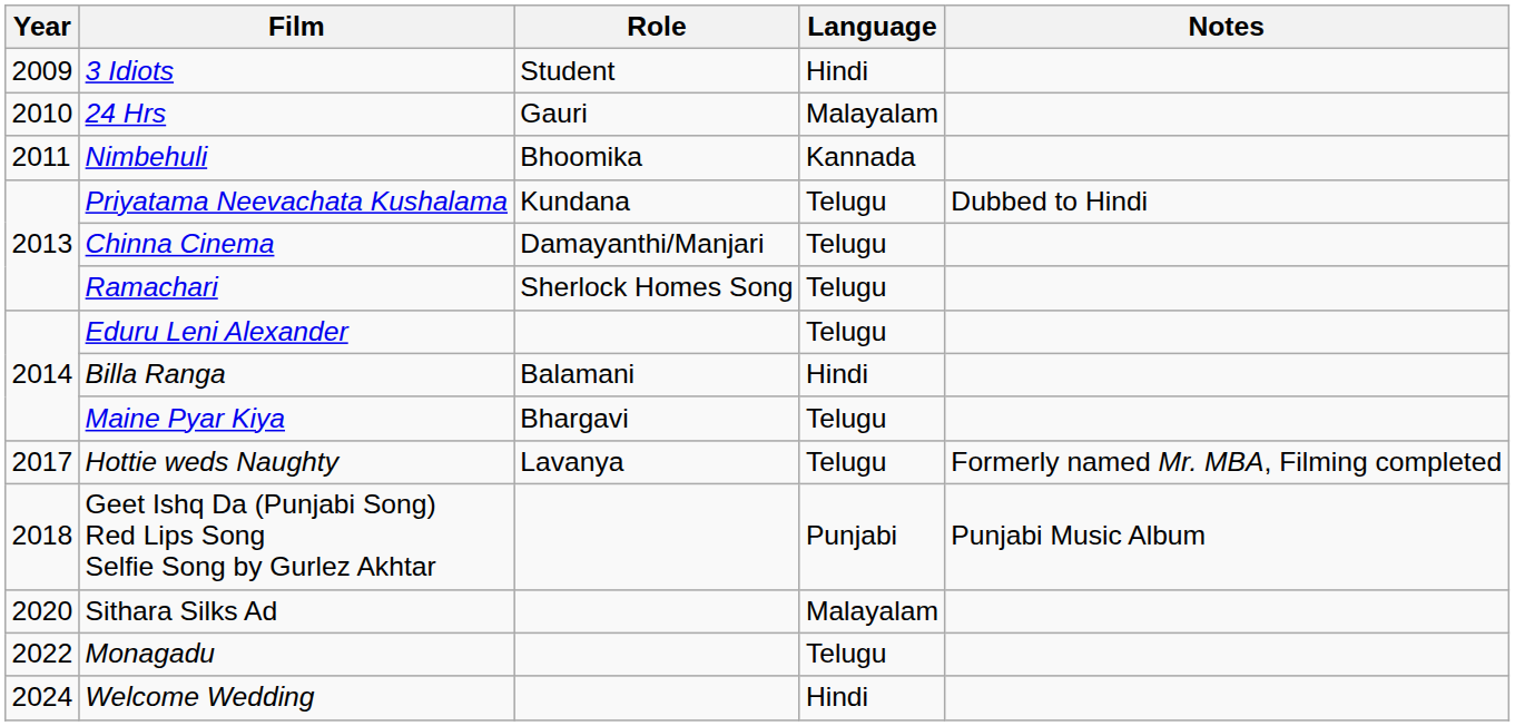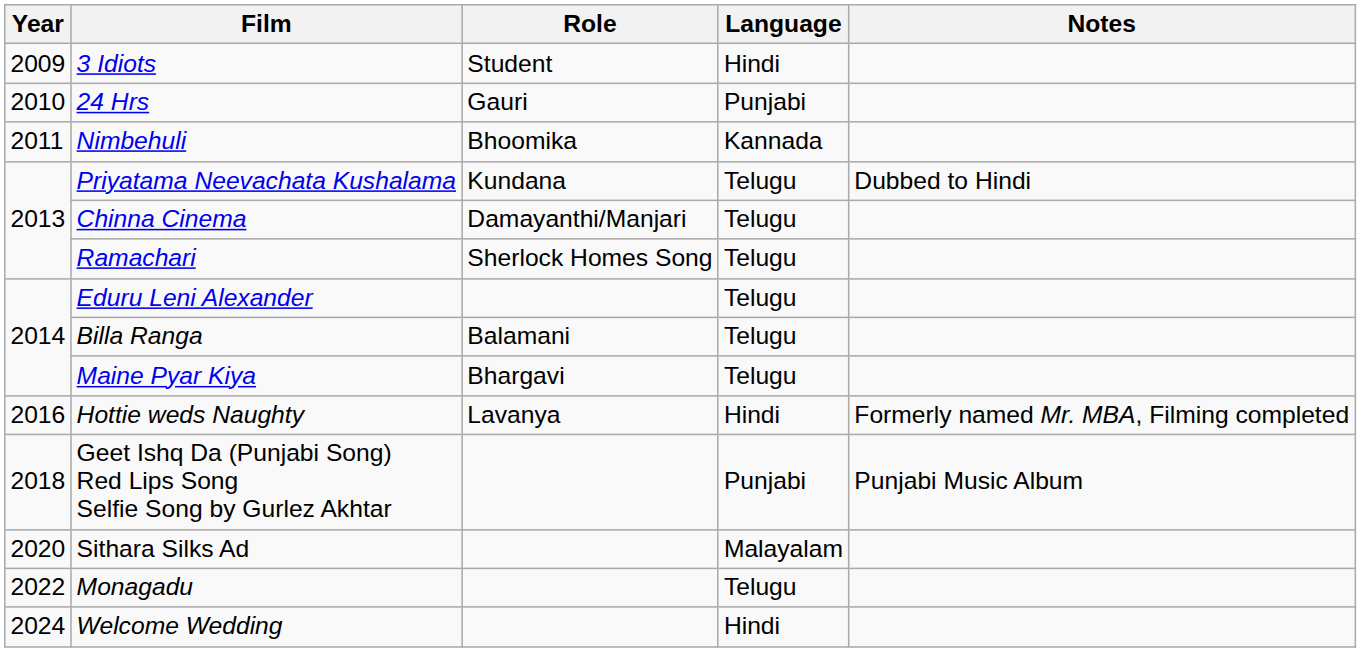 <table class="wikitable sortable">
 <tr>
 <th>Year</th>
 <th>Film</th>
 <th>Role</th>
 <th>Language</th>
 <th>Notes</th>
 </tr>
 <tr>
 <td>2009</td>
 <td><em><a href='#'>3 Idiots</a></em></td>
 <td>Student</td>
 <td>Hindi</td>
 <td></td>
 </tr>
 <tr>
 <td>2010</td>
 <td><em><a href='#'>24 Hrs</a></em></td>
 <td>Gauri</td>
-<td>Malayalam</td>
+<td>Punjabi</td>
 <td></td>
 </tr>
 <tr>
 <td>2011</td>
 <td><em><a href='#'>Nimbehuli</a></em></td>
 <td>Bhoomika</td>
 <td>Kannada</td>
 <td></td>
 </tr>
 <tr>
 <td rowspan="3">2013</td>
 <td><em><a href='#'>Priyatama Neevachata Kushalama</a></em></td>
 <td>Kundana</td>
 <td>Telugu</td>
 <td>Dubbed to Hindi</td>
 </tr>
 <tr>
 <td><em><a href='#'>Chinna Cinema</a></em></td>
 <td>Damayanthi/Manjari</td>
 <td>Telugu</td>
 <td></td>
 </tr>
 <tr>
 <td><em><a href='#'>Ramachari</a></em></td>
 <td>Sherlock Homes Song</td>
 <td>Telugu</td>
 <td></td>
 </tr>
 <tr>
 <td rowspan="3">2014</td>
 <td><em><a href='#'>Eduru Leni Alexander</a></em></td>
 <td></td>
 <td>Telugu</td>
 <td></td>
 </tr>
 <tr>
 <td><em>Billa Ranga</em></td>
 <td>Balamani</td>
-<td>Hindi</td>
+<td>Telugu</td>
 <td></td>
 </tr>
 <tr>
 <td><em><a href='#'>Maine Pyar Kiya</a></em></td>
 <td>Bhargavi</td>
 <td>Telugu</td>
 <td></td>
 </tr>
 <tr>
-<td>2017</td>
+<td>2016</td>
 <td><em>Hottie weds Naughty</em></td>
 <td>Lavanya</td>
-<td>Telugu</td>
+<td>Hindi</td>
 <td>Formerly named <em>Mr. MBA</em>, Filming completed</td>
 </tr>
 <tr>
 <td>2018</td>
 <td>Geet Ishq Da (Punjabi Song)<br>Red Lips Song<br>Selfie Song by Gurlez Akhtar</td>
 <td></td>
 <td>Punjabi</td>
 <td>Punjabi Music Album</td>
 </tr>
 <tr>
 <td>2020</td>
 <td>Sithara Silks Ad</td>
 <td></td>
 <td>Malayalam</td>
 <td></td>
 </tr>
 <tr>
 <td>2022</td>
 <td><em>Monagadu</em></td>
 <td></td>
 <td>Telugu</td>
 <td></td>
 </tr>
 <tr>
 <td>2024</td>
 <td><em>Welcome Wedding</em></td>
 <td></td>
 <td>Hindi</td>
 <td></td>
 </tr>
 </table>
